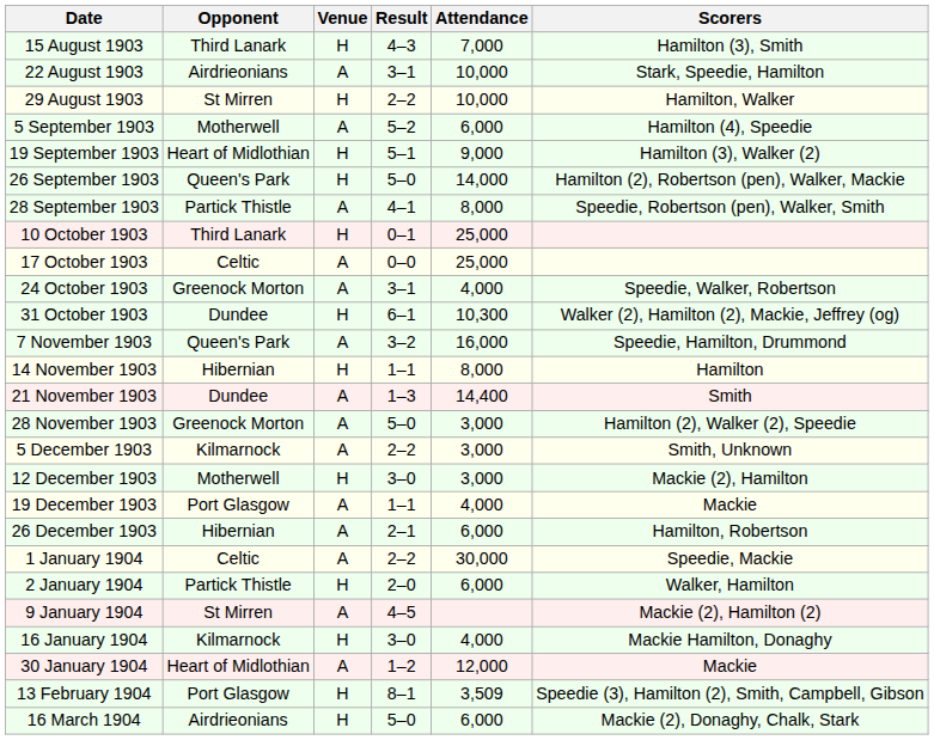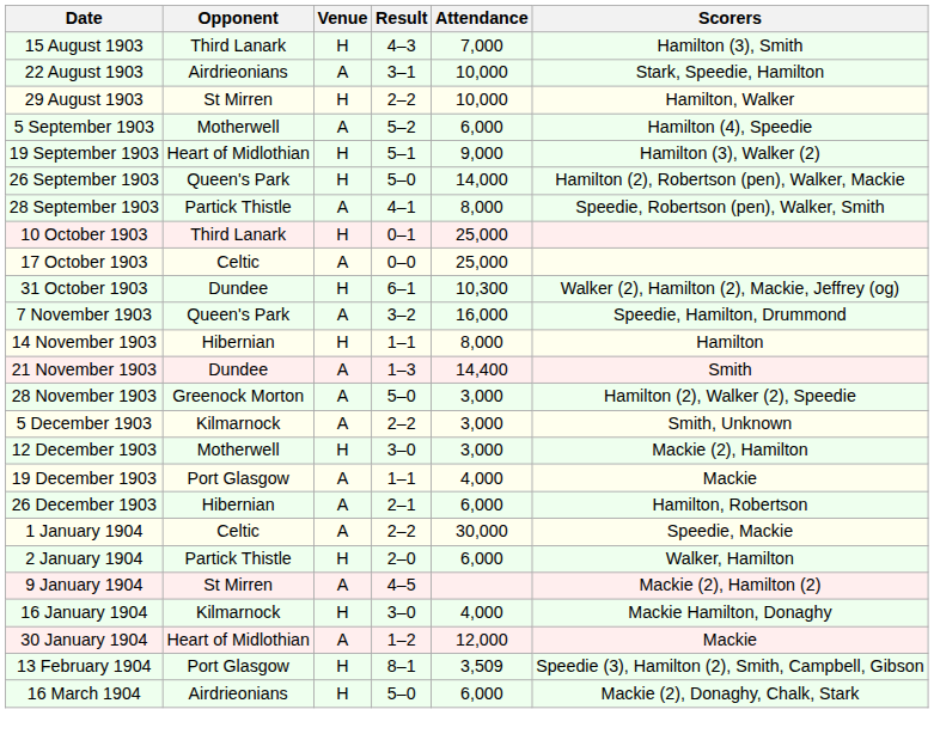 <table class="wikitable sortable" style="font-size:100%; text-align:center">
 <tr>
 <th>Date</th>
 <th>Opponent</th>
 <th>Venue</th>
 <th>Result</th>
 <th>Attendance</th>
 <th>Scorers</th>
 </tr>
 <tr bgcolor = "#EEFFEE">
 <td>15 August 1903</td>
 <td>Third Lanark</td>
 <td>H</td>
 <td>4–3</td>
 <td>7,000</td>
 <td>Hamilton (3), Smith</td>
 </tr>
 <tr bgcolor = "#EEFFEE">
 <td>22 August 1903</td>
 <td>Airdrieonians</td>
 <td>A</td>
 <td>3–1</td>
 <td>10,000</td>
 <td>Stark, Speedie, Hamilton</td>
 </tr>
 <tr bgcolor = "#FFFFEE">
 <td>29 August 1903</td>
 <td>St Mirren</td>
 <td>H</td>
 <td>2–2</td>
 <td>10,000</td>
 <td>Hamilton, Walker</td>
 </tr>
 <tr bgcolor = "#EEFFEE">
 <td>5 September 1903</td>
 <td>Motherwell</td>
 <td>A</td>
 <td>5–2</td>
 <td>6,000</td>
 <td>Hamilton (4), Speedie</td>
 </tr>
 <tr bgcolor = "#EEFFEE">
 <td>19 September 1903</td>
 <td>Heart of Midlothian</td>
 <td>H</td>
 <td>5–1</td>
 <td>9,000</td>
 <td>Hamilton (3), Walker (2)</td>
 </tr>
 <tr bgcolor = "#EEFFEE">
 <td>26 September 1903</td>
 <td>Queen's Park</td>
 <td>H</td>
 <td>5–0</td>
 <td>14,000</td>
 <td>Hamilton (2), Robertson (pen), Walker, Mackie</td>
 </tr>
 <tr bgcolor = "#EEFFEE">
 <td>28 September 1903</td>
 <td>Partick Thistle</td>
 <td>A</td>
 <td>4–1</td>
 <td>8,000</td>
 <td>Speedie, Robertson (pen), Walker, Smith</td>
 </tr>
 <tr bgcolor = "#FFEEEE">
 <td>10 October 1903</td>
 <td>Third Lanark</td>
 <td>H</td>
 <td>0–1</td>
 <td>25,000</td>
 <td></td>
 </tr>
 <tr bgcolor = "#FFFFEE">
 <td>17 October 1903</td>
 <td>Celtic</td>
 <td>A</td>
 <td>0–0</td>
 <td>25,000</td>
 <td></td>
-</tr>
-<tr bgcolor = "#EEFFEE">
-<td>24 October 1903</td>
-<td>Greenock Morton</td>
-<td>A</td>
-<td>3–1</td>
-<td>4,000</td>
-<td>Speedie, Walker, Robertson</td>
 </tr>
 <tr bgcolor = "#EEFFEE">
 <td>31 October 1903</td>
 <td>Dundee</td>
 <td>H</td>
 <td>6–1</td>
 <td>10,300</td>
 <td>Walker (2), Hamilton (2), Mackie, Jeffrey (og)</td>
 </tr>
 <tr bgcolor = "#EEFFEE">
 <td>7 November 1903</td>
 <td>Queen's Park</td>
 <td>A</td>
 <td>3–2</td>
 <td>16,000</td>
 <td>Speedie, Hamilton, Drummond</td>
 </tr>
 <tr bgcolor = "#FFFFEE">
 <td>14 November 1903</td>
 <td>Hibernian</td>
 <td>H</td>
 <td>1–1</td>
 <td>8,000</td>
 <td>Hamilton</td>
 </tr>
 <tr bgcolor = "#FFEEEE">
 <td>21 November 1903</td>
 <td>Dundee</td>
 <td>A</td>
 <td>1–3</td>
 <td>14,400</td>
 <td>Smith</td>
 </tr>
 <tr bgcolor = "#EEFFEE">
 <td>28 November 1903</td>
 <td>Greenock Morton</td>
 <td>A</td>
 <td>5–0</td>
 <td>3,000</td>
 <td>Hamilton (2), Walker (2), Speedie</td>
 </tr>
 <tr bgcolor = "#FFFFEE">
 <td>5 December 1903</td>
 <td>Kilmarnock</td>
 <td>A</td>
 <td>2–2</td>
 <td>3,000</td>
 <td>Smith, Unknown</td>
 </tr>
 <tr bgcolor = "#EEFFEE">
 <td>12 December 1903</td>
 <td>Motherwell</td>
 <td>H</td>
 <td>3–0</td>
 <td>3,000</td>
 <td>Mackie (2), Hamilton</td>
 </tr>
 <tr bgcolor = "#FFFFEE">
 <td>19 December 1903</td>
 <td>Port Glasgow</td>
 <td>A</td>
 <td>1–1</td>
 <td>4,000</td>
 <td>Mackie</td>
 </tr>
 <tr bgcolor = "#EEFFEE">
 <td>26 December 1903</td>
 <td>Hibernian</td>
 <td>A</td>
 <td>2–1</td>
 <td>6,000</td>
 <td>Hamilton, Robertson</td>
 </tr>
 <tr bgcolor = "#FFFFEE">
 <td>1 January 1904</td>
 <td>Celtic</td>
 <td>A</td>
 <td>2–2</td>
 <td>30,000</td>
 <td>Speedie, Mackie</td>
 </tr>
 <tr bgcolor = "#EEFFEE">
 <td>2 January 1904</td>
 <td>Partick Thistle</td>
 <td>H</td>
 <td>2–0</td>
 <td>6,000</td>
 <td>Walker, Hamilton</td>
 </tr>
 <tr bgcolor = "#FFEEEE">
 <td>9 January 1904</td>
 <td>St Mirren</td>
 <td>A</td>
 <td>4–5</td>
 <td></td>
 <td>Mackie (2), Hamilton (2)</td>
 </tr>
 <tr bgcolor = "#EEFFEE">
 <td>16 January 1904</td>
 <td>Kilmarnock</td>
 <td>H</td>
 <td>3–0</td>
 <td>4,000</td>
 <td>Mackie  Hamilton, Donaghy</td>
 </tr>
 <tr bgcolor = "#FFEEEE">
 <td>30 January 1904</td>
 <td>Heart of Midlothian</td>
 <td>A</td>
 <td>1–2</td>
 <td>12,000</td>
 <td>Mackie</td>
 </tr>
 <tr bgcolor = "#EEFFEE">
 <td>13 February 1904</td>
 <td>Port Glasgow</td>
 <td>H</td>
 <td>8–1</td>
 <td>3,509</td>
 <td>Speedie (3), Hamilton (2), Smith, Campbell, Gibson</td>
 </tr>
 <tr bgcolor = "#EEFFEE">
 <td>16 March 1904</td>
 <td>Airdrieonians</td>
 <td>H</td>
 <td>5–0</td>
 <td>6,000</td>
 <td>Mackie (2), Donaghy, Chalk, Stark</td>
 </tr>
 </table>
